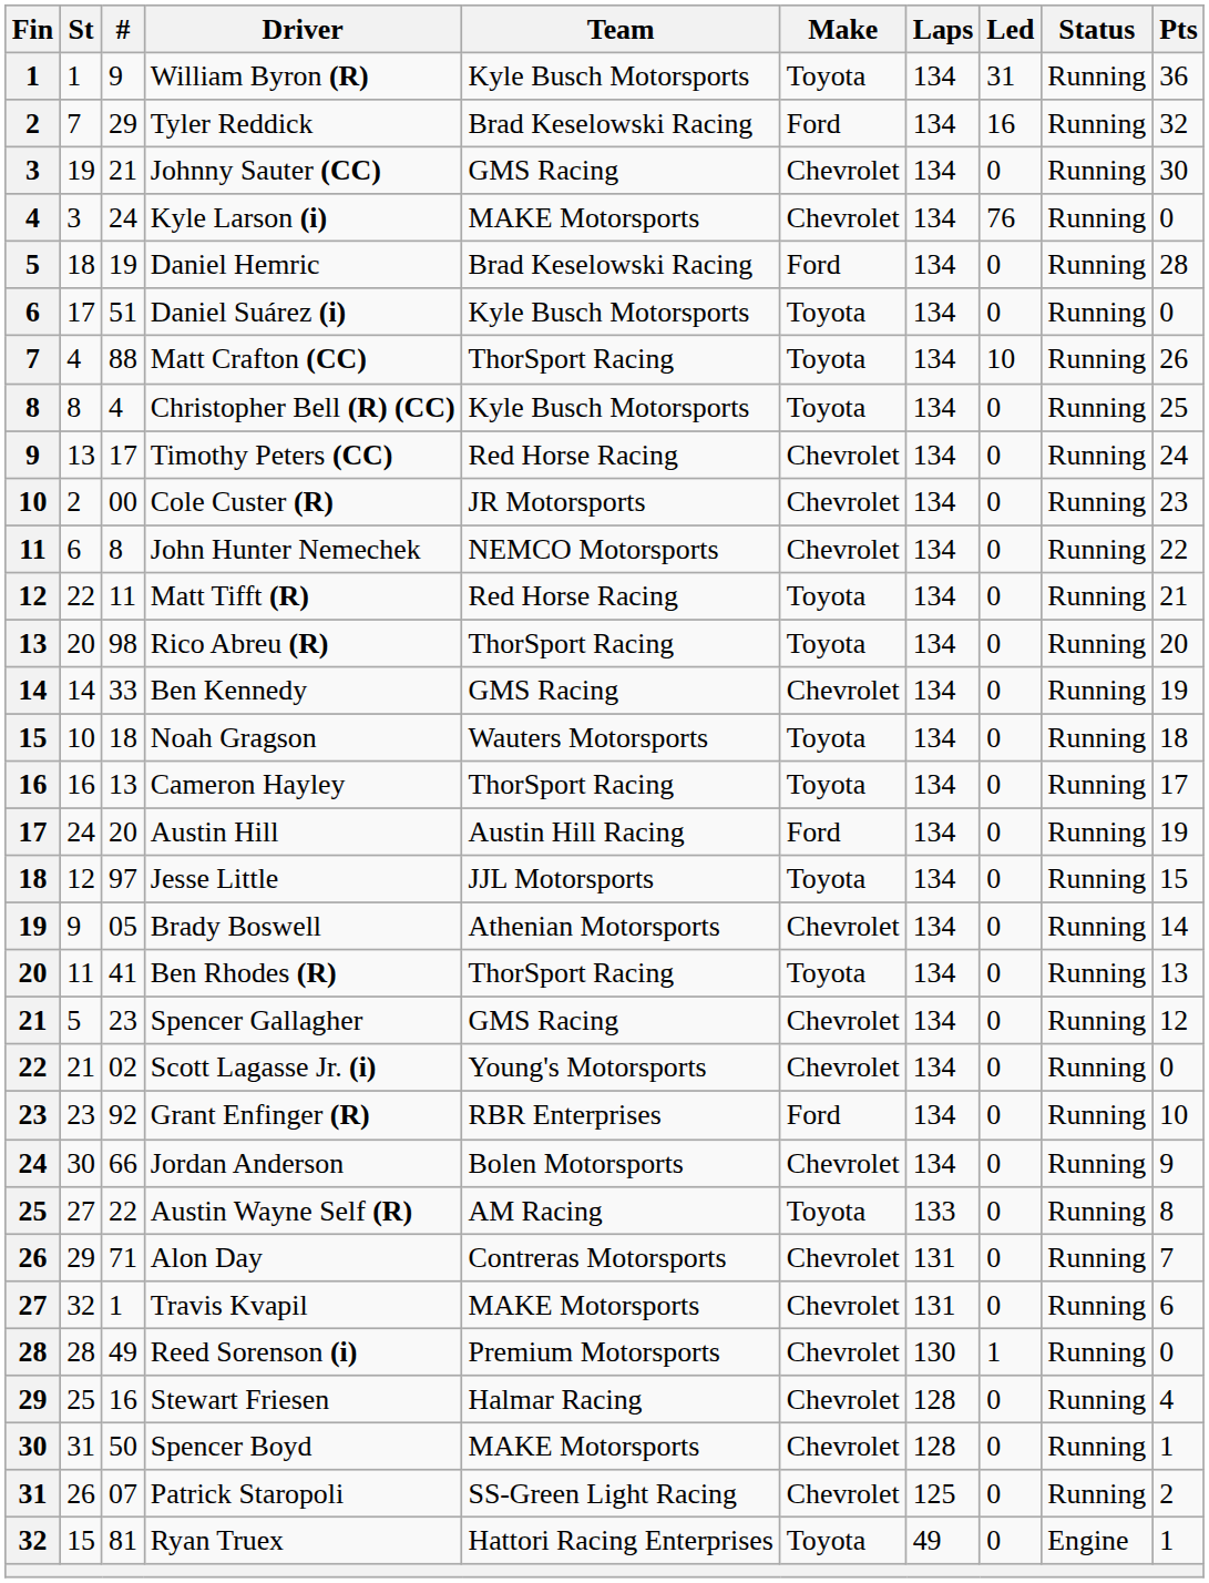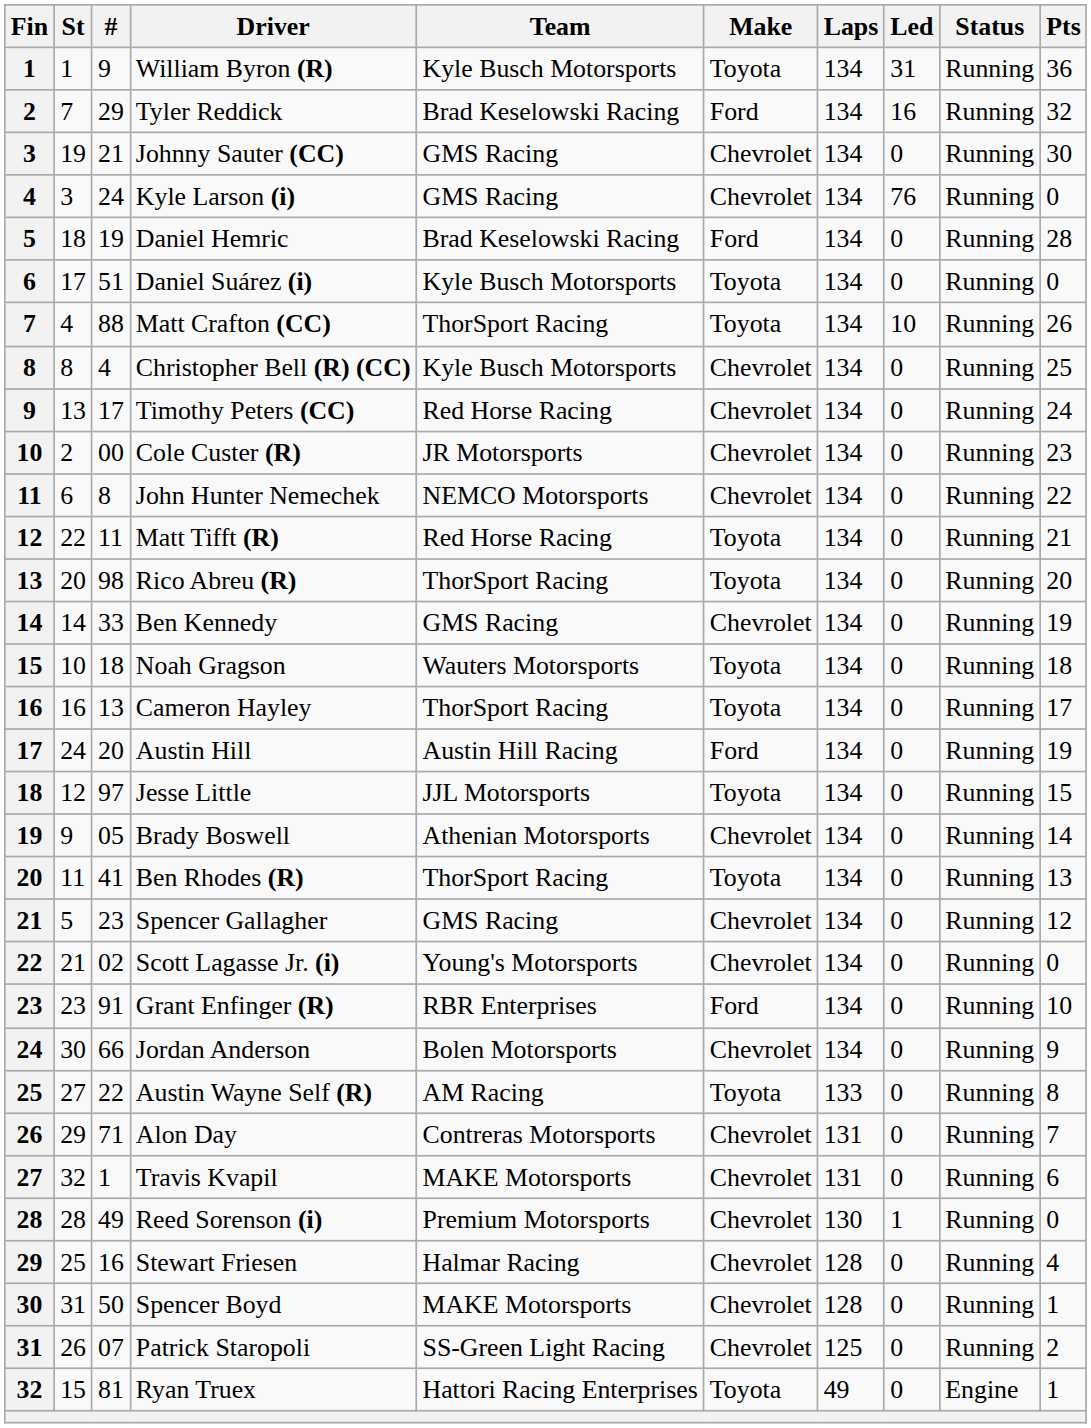 <table class="wikitable" style="font-size:95%">
 <tr>
 <th>Fin</th>
 <th>St</th>
 <th>#</th>
 <th>Driver</th>
 <th>Team</th>
 <th>Make</th>
 <th>Laps</th>
 <th>Led</th>
 <th>Status</th>
 <th>Pts</th>
 </tr>
 <tr>
 <th>1</th>
 <td>1</td>
 <td>9</td>
 <td>William Byron <strong>(R)</strong></td>
 <td>Kyle Busch Motorsports</td>
 <td>Toyota</td>
 <td>134</td>
 <td>31</td>
 <td>Running</td>
 <td>36</td>
 </tr>
 <tr>
 <th>2</th>
 <td>7</td>
 <td>29</td>
 <td>Tyler Reddick</td>
 <td>Brad Keselowski Racing</td>
 <td>Ford</td>
 <td>134</td>
 <td>16</td>
 <td>Running</td>
 <td>32</td>
 </tr>
 <tr>
 <th>3</th>
 <td>19</td>
 <td>21</td>
 <td>Johnny Sauter <strong>(CC)</strong></td>
 <td>GMS Racing</td>
 <td>Chevrolet</td>
 <td>134</td>
 <td>0</td>
 <td>Running</td>
 <td>30</td>
 </tr>
 <tr>
 <th>4</th>
 <td>3</td>
 <td>24</td>
 <td>Kyle Larson <strong>(i)</strong></td>
-<td>MAKE Motorsports</td>
+<td>GMS Racing</td>
 <td>Chevrolet</td>
 <td>134</td>
 <td>76</td>
 <td>Running</td>
 <td>0</td>
 </tr>
 <tr>
 <th>5</th>
 <td>18</td>
 <td>19</td>
 <td>Daniel Hemric</td>
 <td>Brad Keselowski Racing</td>
 <td>Ford</td>
 <td>134</td>
 <td>0</td>
 <td>Running</td>
 <td>28</td>
 </tr>
 <tr>
 <th>6</th>
 <td>17</td>
 <td>51</td>
 <td>Daniel Suárez <strong>(i)</strong></td>
 <td>Kyle Busch Motorsports</td>
 <td>Toyota</td>
 <td>134</td>
 <td>0</td>
 <td>Running</td>
 <td>0</td>
 </tr>
 <tr>
 <th>7</th>
 <td>4</td>
 <td>88</td>
 <td>Matt Crafton <strong>(CC)</strong></td>
 <td>ThorSport Racing</td>
 <td>Toyota</td>
 <td>134</td>
 <td>10</td>
 <td>Running</td>
 <td>26</td>
 </tr>
 <tr>
 <th>8</th>
 <td>8</td>
 <td>4</td>
 <td>Christopher Bell <strong>(R)</strong> <strong>(CC)</strong></td>
 <td>Kyle Busch Motorsports</td>
-<td>Toyota</td>
+<td>Chevrolet</td>
 <td>134</td>
 <td>0</td>
 <td>Running</td>
 <td>25</td>
 </tr>
 <tr>
 <th>9</th>
 <td>13</td>
 <td>17</td>
 <td>Timothy Peters <strong>(CC)</strong></td>
 <td>Red Horse Racing</td>
 <td>Chevrolet</td>
 <td>134</td>
 <td>0</td>
 <td>Running</td>
 <td>24</td>
 </tr>
 <tr>
 <th>10</th>
 <td>2</td>
 <td>00</td>
 <td>Cole Custer <strong>(R)</strong></td>
 <td>JR Motorsports</td>
 <td>Chevrolet</td>
 <td>134</td>
 <td>0</td>
 <td>Running</td>
 <td>23</td>
 </tr>
 <tr>
 <th>11</th>
 <td>6</td>
 <td>8</td>
 <td>John Hunter Nemechek</td>
 <td>NEMCO Motorsports</td>
 <td>Chevrolet</td>
 <td>134</td>
 <td>0</td>
 <td>Running</td>
 <td>22</td>
 </tr>
 <tr>
 <th>12</th>
 <td>22</td>
 <td>11</td>
 <td>Matt Tifft <strong>(R)</strong></td>
 <td>Red Horse Racing</td>
 <td>Toyota</td>
 <td>134</td>
 <td>0</td>
 <td>Running</td>
 <td>21</td>
 </tr>
 <tr>
 <th>13</th>
 <td>20</td>
 <td>98</td>
 <td>Rico Abreu <strong>(R)</strong></td>
 <td>ThorSport Racing</td>
 <td>Toyota</td>
 <td>134</td>
 <td>0</td>
 <td>Running</td>
 <td>20</td>
 </tr>
 <tr>
 <th>14</th>
 <td>14</td>
 <td>33</td>
 <td>Ben Kennedy</td>
 <td>GMS Racing</td>
 <td>Chevrolet</td>
 <td>134</td>
 <td>0</td>
 <td>Running</td>
 <td>19</td>
 </tr>
 <tr>
 <th>15</th>
 <td>10</td>
 <td>18</td>
 <td>Noah Gragson</td>
 <td>Wauters Motorsports</td>
 <td>Toyota</td>
 <td>134</td>
 <td>0</td>
 <td>Running</td>
 <td>18</td>
 </tr>
 <tr>
 <th>16</th>
 <td>16</td>
 <td>13</td>
 <td>Cameron Hayley</td>
 <td>ThorSport Racing</td>
 <td>Toyota</td>
 <td>134</td>
 <td>0</td>
 <td>Running</td>
 <td>17</td>
 </tr>
 <tr>
 <th>17</th>
 <td>24</td>
 <td>20</td>
 <td>Austin Hill</td>
 <td>Austin Hill Racing</td>
 <td>Ford</td>
 <td>134</td>
 <td>0</td>
 <td>Running</td>
 <td>19</td>
 </tr>
 <tr>
 <th>18</th>
 <td>12</td>
 <td>97</td>
 <td>Jesse Little</td>
 <td>JJL Motorsports</td>
 <td>Toyota</td>
 <td>134</td>
 <td>0</td>
 <td>Running</td>
 <td>15</td>
 </tr>
 <tr>
 <th>19</th>
 <td>9</td>
 <td>05</td>
 <td>Brady Boswell</td>
 <td>Athenian Motorsports</td>
 <td>Chevrolet</td>
 <td>134</td>
 <td>0</td>
 <td>Running</td>
 <td>14</td>
 </tr>
 <tr>
 <th>20</th>
 <td>11</td>
 <td>41</td>
 <td>Ben Rhodes <strong>(R)</strong></td>
 <td>ThorSport Racing</td>
 <td>Toyota</td>
 <td>134</td>
 <td>0</td>
 <td>Running</td>
 <td>13</td>
 </tr>
 <tr>
 <th>21</th>
 <td>5</td>
 <td>23</td>
 <td>Spencer Gallagher</td>
 <td>GMS Racing</td>
 <td>Chevrolet</td>
 <td>134</td>
 <td>0</td>
 <td>Running</td>
 <td>12</td>
 </tr>
 <tr>
 <th>22</th>
 <td>21</td>
 <td>02</td>
 <td>Scott Lagasse Jr. <strong>(i)</strong></td>
 <td>Young's Motorsports</td>
 <td>Chevrolet</td>
 <td>134</td>
 <td>0</td>
 <td>Running</td>
 <td>0</td>
 </tr>
 <tr>
 <th>23</th>
 <td>23</td>
-<td>92</td>
+<td>91</td>
 <td>Grant Enfinger <strong>(R)</strong></td>
 <td>RBR Enterprises</td>
 <td>Ford</td>
 <td>134</td>
 <td>0</td>
 <td>Running</td>
 <td>10</td>
 </tr>
 <tr>
 <th>24</th>
 <td>30</td>
 <td>66</td>
 <td>Jordan Anderson</td>
 <td>Bolen Motorsports</td>
 <td>Chevrolet</td>
 <td>134</td>
 <td>0</td>
 <td>Running</td>
 <td>9</td>
 </tr>
 <tr>
 <th>25</th>
 <td>27</td>
 <td>22</td>
 <td>Austin Wayne Self <strong>(R)</strong></td>
 <td>AM Racing</td>
 <td>Toyota</td>
 <td>133</td>
 <td>0</td>
 <td>Running</td>
 <td>8</td>
 </tr>
 <tr>
 <th>26</th>
 <td>29</td>
 <td>71</td>
 <td>Alon Day</td>
 <td>Contreras Motorsports</td>
 <td>Chevrolet</td>
 <td>131</td>
 <td>0</td>
 <td>Running</td>
 <td>7</td>
 </tr>
 <tr>
 <th>27</th>
 <td>32</td>
 <td>1</td>
 <td>Travis Kvapil</td>
 <td>MAKE Motorsports</td>
 <td>Chevrolet</td>
 <td>131</td>
 <td>0</td>
 <td>Running</td>
 <td>6</td>
 </tr>
 <tr>
 <th>28</th>
 <td>28</td>
 <td>49</td>
 <td>Reed Sorenson <strong>(i)</strong></td>
 <td>Premium Motorsports</td>
 <td>Chevrolet</td>
 <td>130</td>
 <td>1</td>
 <td>Running</td>
 <td>0</td>
 </tr>
 <tr>
 <th>29</th>
 <td>25</td>
 <td>16</td>
 <td>Stewart Friesen</td>
 <td>Halmar Racing</td>
 <td>Chevrolet</td>
 <td>128</td>
 <td>0</td>
 <td>Running</td>
 <td>4</td>
 </tr>
 <tr>
 <th>30</th>
 <td>31</td>
 <td>50</td>
 <td>Spencer Boyd</td>
 <td>MAKE Motorsports</td>
 <td>Chevrolet</td>
 <td>128</td>
 <td>0</td>
 <td>Running</td>
 <td>1</td>
 </tr>
 <tr>
 <th>31</th>
 <td>26</td>
 <td>07</td>
 <td>Patrick Staropoli</td>
 <td>SS-Green Light Racing</td>
 <td>Chevrolet</td>
 <td>125</td>
 <td>0</td>
 <td>Running</td>
 <td>2</td>
 </tr>
 <tr>
 <th>32</th>
 <td>15</td>
 <td>81</td>
 <td>Ryan Truex</td>
 <td>Hattori Racing Enterprises</td>
 <td>Toyota</td>
 <td>49</td>
 <td>0</td>
 <td>Engine</td>
 <td>1</td>
 </tr>
 <tr>
 <th colspan="10"></th>
 </tr>
 </table>
